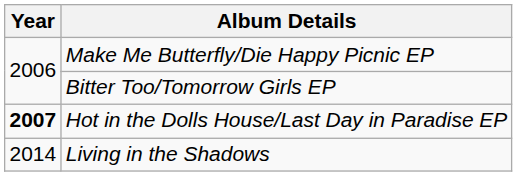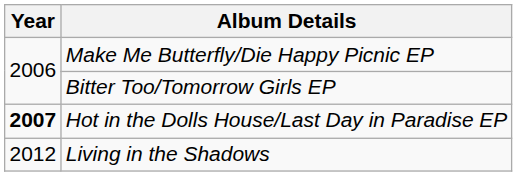 <table class="wikitable">
 <tr>
 <th>Year</th>
 <th>Album Details</th>
 </tr>
 <tr>
 <td rowspan=2>2006</td>
 <td><em>Make Me Butterfly/Die Happy Picnic EP</em></td>
 </tr>
 <tr>
 <td><em>Bitter Too/Tomorrow Girls EP</em></td>
 </tr>
 <tr>
 <td><strong>2007</strong></td>
 <td><em>Hot in the Dolls House/Last Day in Paradise EP</em></td>
 </tr>
 <tr>
-<td>2014</td>
+<td>2012</td>
 <td><em>Living in the Shadows</em></td>
 </tr>
 </table>
